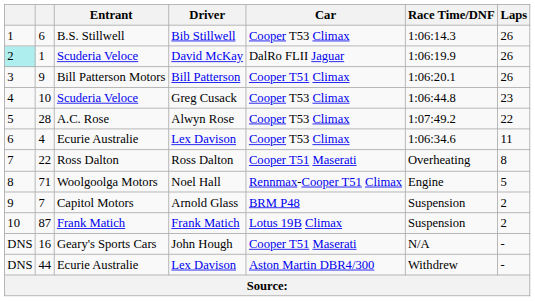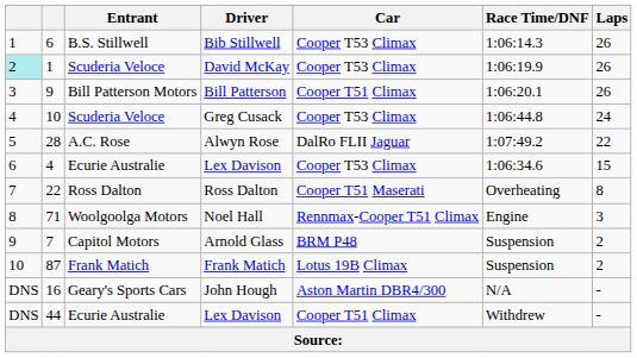 <table class="wikitable" style="text-align: left; font-size: 95%;">
 <tr>
 <th></th>
 <th></th>
 <th>Entrant</th>
 <th>Driver</th>
 <th>Car</th>
 <th>Race Time/DNF</th>
 <th>Laps</th>
 </tr>
 <tr>
 <td>1</td>
 <td>6</td>
 <td>B.S. Stillwell</td>
 <td><a href='#'>Bib Stillwell</a></td>
 <td><a href='#'>Cooper</a> T53 <a href='#'>Climax</a></td>
 <td>1:06:14.3</td>
 <td>26</td>
 </tr>
 <tr>
 <td style="background: paleturquoise;">2</td>
 <td>1</td>
 <td><a href='#'>Scuderia Veloce</a></td>
 <td><a href='#'>David McKay</a></td>
-<td>DalRo FLII <a href='#'>Jaguar</a></td>
+<td><a href='#'>Cooper</a> T53 <a href='#'>Climax</a></td>
 <td>1:06:19.9</td>
 <td>26</td>
 </tr>
 <tr>
 <td>3</td>
 <td>9</td>
 <td>Bill Patterson Motors</td>
 <td><a href='#'>Bill Patterson</a></td>
 <td><a href='#'>Cooper T51</a> <a href='#'>Climax</a></td>
 <td>1:06:20.1</td>
 <td>26</td>
 </tr>
 <tr>
 <td>4</td>
 <td>10</td>
 <td><a href='#'>Scuderia Veloce</a></td>
 <td>Greg Cusack</td>
 <td><a href='#'>Cooper</a> T53 <a href='#'>Climax</a></td>
 <td>1:06:44.8</td>
-<td>23</td>
+<td>24</td>
 </tr>
 <tr>
 <td>5</td>
 <td>28</td>
 <td>A.C. Rose</td>
 <td>Alwyn Rose</td>
-<td><a href='#'>Cooper</a> T53 <a href='#'>Climax</a></td>
+<td>DalRo FLII <a href='#'>Jaguar</a></td>
 <td>1:07:49.2</td>
 <td>22</td>
 </tr>
 <tr>
 <td>6</td>
 <td>4</td>
 <td>Ecurie Australie</td>
 <td><a href='#'>Lex Davison</a></td>
 <td><a href='#'>Cooper</a> T53 <a href='#'>Climax</a></td>
 <td>1:06:34.6</td>
-<td>11</td>
+<td>15</td>
 </tr>
 <tr>
 <td>7</td>
 <td>22</td>
 <td>Ross Dalton</td>
 <td>Ross Dalton</td>
 <td><a href='#'>Cooper T51</a> <a href='#'>Maserati</a></td>
 <td>Overheating</td>
 <td>8</td>
 </tr>
 <tr>
 <td>8</td>
 <td>71</td>
 <td>Woolgoolga Motors</td>
 <td>Noel Hall</td>
 <td><a href='#'>Rennmax</a>-<a href='#'>Cooper T51</a> <a href='#'>Climax</a></td>
 <td>Engine</td>
-<td>5</td>
+<td>3</td>
 </tr>
 <tr>
 <td>9</td>
 <td>7</td>
 <td>Capitol Motors</td>
 <td>Arnold Glass</td>
 <td><a href='#'>BRM P48</a></td>
 <td>Suspension</td>
 <td>2</td>
 </tr>
 <tr>
 <td>10</td>
 <td>87</td>
 <td><a href='#'>Frank Matich</a></td>
 <td><a href='#'>Frank Matich</a></td>
 <td><a href='#'>Lotus 19B</a> <a href='#'>Climax</a></td>
 <td>Suspension</td>
 <td>2</td>
 </tr>
 <tr>
 <td>DNS</td>
 <td>16</td>
 <td>Geary's Sports Cars</td>
 <td>John Hough</td>
-<td><a href='#'>Cooper T51</a> <a href='#'>Maserati</a></td>
+<td><a href='#'>Aston Martin DBR4/300</a></td>
 <td>N/A</td>
 <td>-</td>
 </tr>
 <tr>
 <td>DNS</td>
 <td>44</td>
 <td>Ecurie Australie</td>
 <td><a href='#'>Lex Davison</a></td>
-<td><a href='#'>Aston Martin DBR4/300</a></td>
+<td><a href='#'>Cooper T51</a> <a href='#'>Climax</a></td>
 <td>Withdrew</td>
 <td>-</td>
 </tr>
 <tr>
 <th colspan=7>Source:</th>
 </tr>
 </table>
